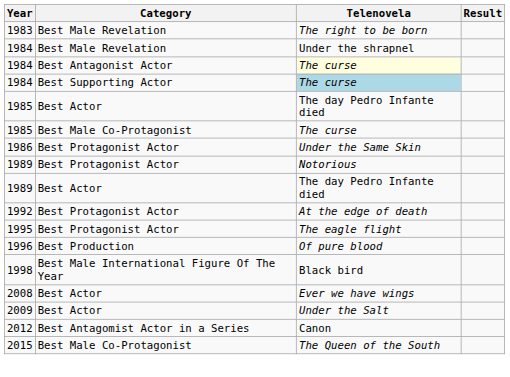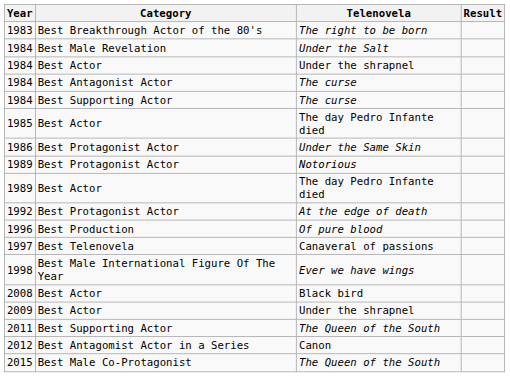 <table class="wikitable sortable">
 <tr>
 <th>Year</th>
 <th>Category</th>
 <th>Telenovela</th>
 <th>Result</th>
 </tr>
 <tr>
 <td>1983</td>
-<td>Best Male Revelation</td>
+<td>Best Breakthrough Actor of the 80's</td>
 <td><em>The right to be born</em></td>
 <td></td>
 </tr>
 <tr>
 <td>1984</td>
 <td>Best Male Revelation</td>
+<td><em>Under the Salt</em></td>
+<td></td>
+</tr>
+<tr>
+<td>1984</td>
+<td>Best Actor</td>
 <td>Under the shrapnel</td>
 <td></td>
 </tr>
 <tr>
 <td>1984</td>
 <td>Best Antagonist Actor</td>
-<td style="background: lightyellow;"><em>The curse</em></td>
+<td><em>The curse</em></td>
 <td></td>
 </tr>
 <tr>
 <td>1984</td>
 <td>Best Supporting Actor</td>
-<td style="background: lightblue;"><em>The curse</em></td>
+<td><em>The curse</em></td>
 <td></td>
 </tr>
 <tr>
 <td>1985</td>
 <td>Best Actor</td>
 <td>The day Pedro Infante died</td>
-<td></td>
-</tr>
-<tr>
-<td>1985</td>
-<td>Best Male Co-Protagonist</td>
-<td><em>The curse</em></td>
 <td></td>
 </tr>
 <tr>
 <td>1986</td>
 <td>Best Protagonist Actor</td>
 <td><em>Under the Same Skin</em></td>
 <td></td>
 </tr>
 <tr>
 <td>1989</td>
 <td>Best Protagonist Actor</td>
 <td><em>Notorious</em></td>
 <td></td>
 </tr>
 <tr>
 <td>1989</td>
 <td>Best Actor</td>
 <td>The day Pedro Infante died</td>
 <td></td>
 </tr>
 <tr>
 <td>1992</td>
 <td>Best Protagonist Actor</td>
 <td><em>At the edge of death</em></td>
 <td></td>
 </tr>
 <tr>
-<td>1995</td>
-<td>Best Protagonist Actor</td>
-<td><em>The eagle flight</em></td>
-<td></td>
-</tr>
-<tr>
 <td>1996</td>
 <td>Best Production</td>
 <td><em>Of pure blood</em></td>
 <td></td>
 </tr>
 <tr>
+<td>1997</td>
+<td>Best Telenovela</td>
+<td>Canaveral of passions</td>
+<td></td>
+</tr>
+<tr>
 <td>1998</td>
 <td>Best Male International Figure Of The Year</td>
-<td>Black bird</td>
+<td><em>Ever we have wings</em></td>
 <td></td>
 </tr>
 <tr>
 <td>2008</td>
 <td>Best Actor</td>
-<td><em>Ever we have wings</em></td>
+<td>Black bird</td>
 <td></td>
 </tr>
 <tr>
 <td>2009</td>
 <td>Best Actor</td>
-<td><em>Under the Salt</em></td>
+<td>Under the shrapnel</td>
+<td></td>
+</tr>
+<tr>
+<td>2011</td>
+<td>Best Supporting Actor</td>
+<td><em>The Queen of the South</em></td>
 <td></td>
 </tr>
 <tr>
 <td>2012</td>
 <td>Best Antagomist Actor in a Series</td>
 <td>Canon</td>
 <td></td>
 </tr>
 <tr>
 <td>2015</td>
 <td>Best Male Co-Protagonist</td>
 <td><em>The Queen of the South</em></td>
 <td></td>
 </tr>
 </table>
